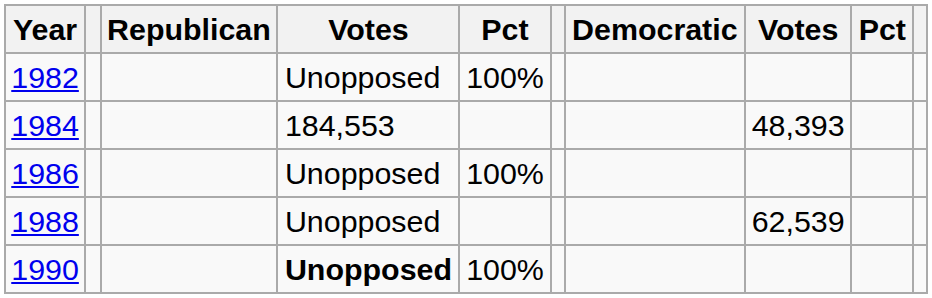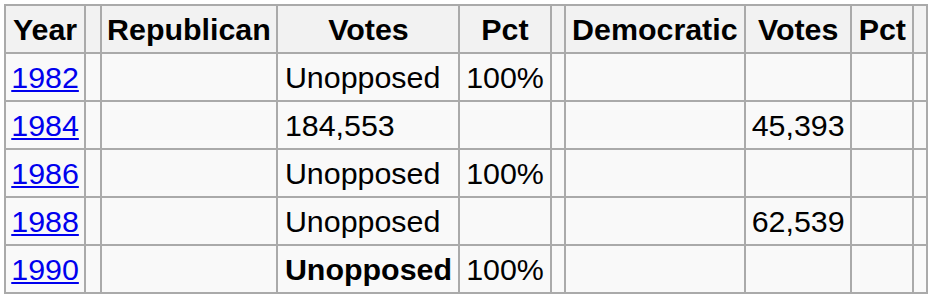 <table class="wikitable" style="margin:0.5em ; font-size:95%">
 <tr>
 <th>Year</th>
 <th></th>
 <th>Republican</th>
 <th>Votes</th>
 <th>Pct</th>
 <th></th>
 <th>Democratic</th>
 <th>Votes</th>
 <th>Pct</th>
 <th></th>
 </tr>
 <tr>
 <td><a href='#'>1982</a></td>
 <td></td>
 <td></td>
 <td>Unopposed</td>
 <td>100%</td>
 <td></td>
 <td></td>
 <td></td>
 <td></td>
 <td></td>
 </tr>
 <tr>
 <td><a href='#'>1984</a></td>
 <td></td>
 <td></td>
 <td>184,553</td>
 <td></td>
 <td></td>
 <td></td>
-<td>48,393</td>
+<td>45,393</td>
 <td></td>
 <td></td>
 </tr>
 <tr>
 <td><a href='#'>1986</a></td>
 <td></td>
 <td></td>
 <td>Unopposed</td>
 <td>100%</td>
 <td></td>
 <td></td>
 <td></td>
 <td></td>
 <td></td>
 </tr>
 <tr>
 <td><a href='#'>1988</a></td>
 <td></td>
 <td></td>
 <td>Unopposed</td>
 <td></td>
 <td></td>
 <td></td>
 <td>62,539</td>
 <td></td>
 <td></td>
 </tr>
 <tr>
 <td><a href='#'>1990</a></td>
 <td></td>
 <td></td>
 <td><strong>Unopposed</strong></td>
 <td>100%</td>
 <td></td>
 <td></td>
 <td></td>
 <td></td>
 <td></td>
 </tr>
 </table>
